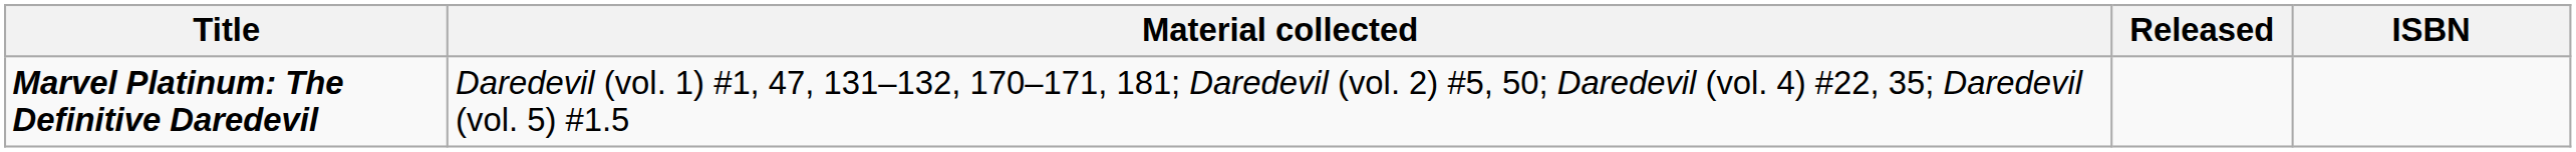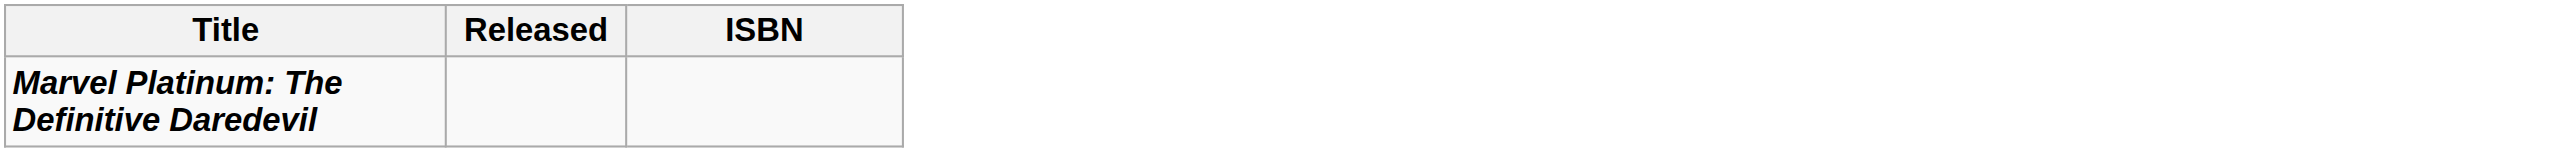 <table class="wikitable sortable">
 <tr>
 <th style="width: 13em;'">Title</th>
-<th>Material collected</th>
 <th style="width: 5em;">Released</th>
 <th style="width: 8em;">ISBN</th>
 </tr>
 <tr>
 <td><strong><em>Marvel Platinum: The Definitive Daredevil</em></strong></td>
-<td><em>Daredevil</em> (vol. 1) #1, 47, 131–132, 170–171, 181; <em>Daredevil</em> (vol. 2) #5, 50; <em>Daredevil</em> (vol. 4) #22, 35; <em>Daredevil</em> (vol. 5) #1.5</td>
 <td></td>
 <td></td>
 </tr>
 </table>
